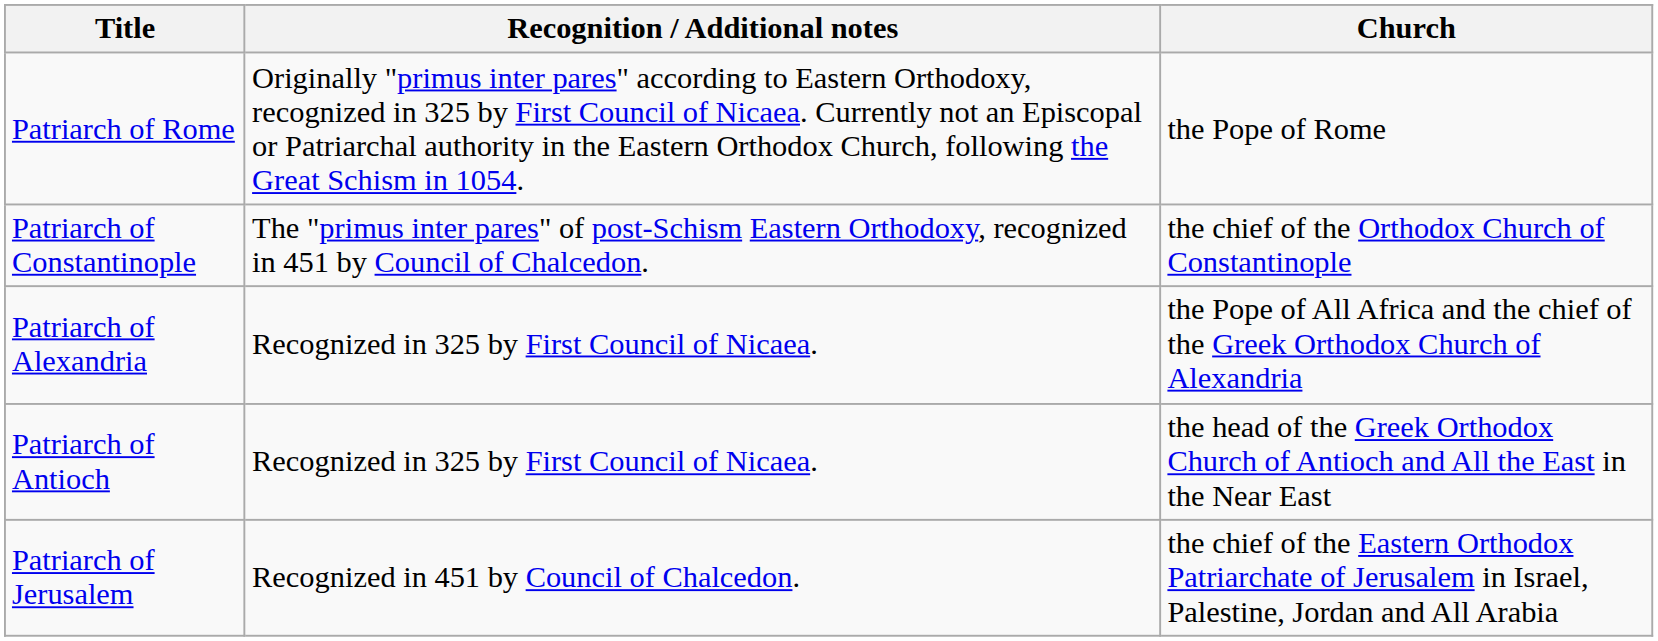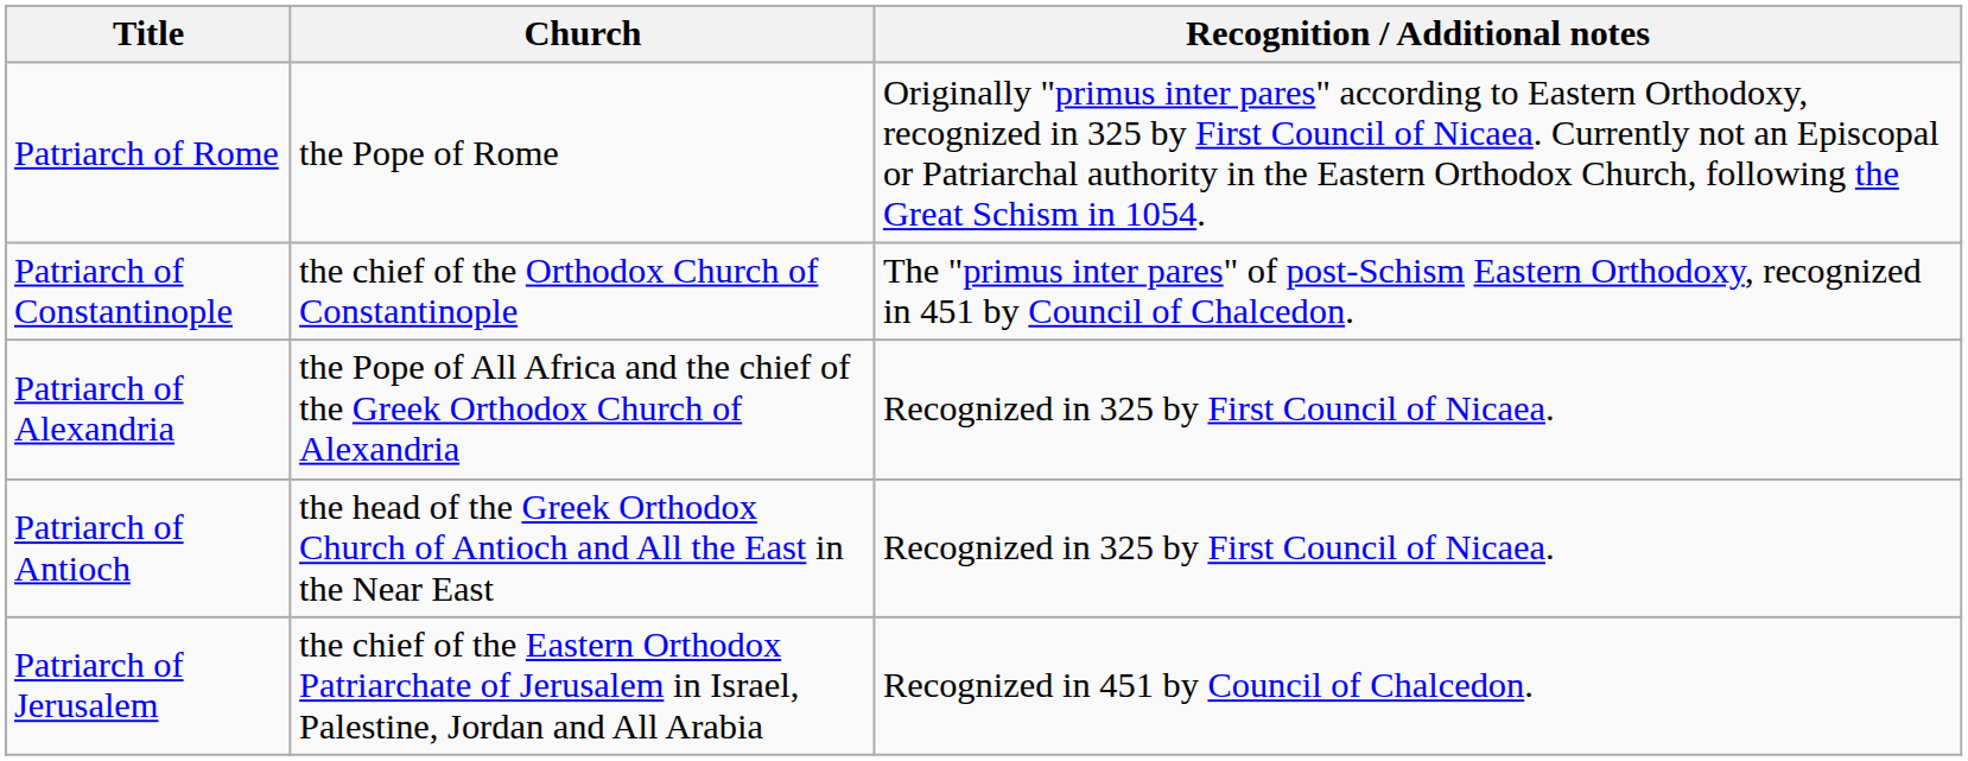 <table class="wikitable" style="margin:0 auto 5 auto">
 <tr>
 <th>Title</th>
+<th>Church</th>
 <th>Recognition / Additional notes</th>
-<th>Church</th>
 </tr>
 <tr>
 <td><a href='#'>Patriarch of Rome</a></td>
+<td>the Pope of Rome</td>
 <td>Originally "<a href='#'>primus inter pares</a>" according to Eastern Orthodoxy, recognized in 325 by <a href='#'>First Council of Nicaea</a>. Currently not an Episcopal or Patriarchal authority in the Eastern Orthodox Church, following <a href='#'>the Great Schism in 1054</a>.</td>
-<td>the Pope of Rome</td>
 </tr>
 <tr>
 <td><a href='#'>Patriarch of Constantinople</a></td>
+<td>the chief of the <a href='#'>Orthodox Church of Constantinople</a></td>
 <td>The "<a href='#'>primus inter pares</a>" of <a href='#'>post-Schism</a> <a href='#'>Eastern Orthodoxy</a>, recognized in 451 by <a href='#'>Council of Chalcedon</a>.</td>
-<td>the chief of the <a href='#'>Orthodox Church of Constantinople</a></td>
 </tr>
 <tr>
 <td><a href='#'>Patriarch of Alexandria</a></td>
+<td>the Pope of All Africa and the chief of the <a href='#'>Greek Orthodox Church of Alexandria</a></td>
 <td>Recognized in 325 by <a href='#'>First Council of Nicaea</a>.</td>
-<td>the Pope of All Africa and the chief of the <a href='#'>Greek Orthodox Church of Alexandria</a></td>
 </tr>
 <tr>
 <td><a href='#'>Patriarch of Antioch</a></td>
+<td>the  head of the <a href='#'>Greek Orthodox Church of Antioch and All the East</a> in the Near East</td>
 <td>Recognized in 325 by <a href='#'>First Council of Nicaea</a>.</td>
-<td>the  head of the <a href='#'>Greek Orthodox Church of Antioch and All the East</a> in the Near East</td>
 </tr>
 <tr>
 <td><a href='#'>Patriarch of Jerusalem</a></td>
+<td>the chief of the <a href='#'>Eastern Orthodox Patriarchate of Jerusalem</a> in Israel, Palestine, Jordan and All Arabia</td>
 <td>Recognized in 451 by <a href='#'>Council of Chalcedon</a>.</td>
-<td>the chief of the <a href='#'>Eastern Orthodox Patriarchate of Jerusalem</a> in Israel, Palestine, Jordan and All Arabia</td>
 </tr>
 </table>
